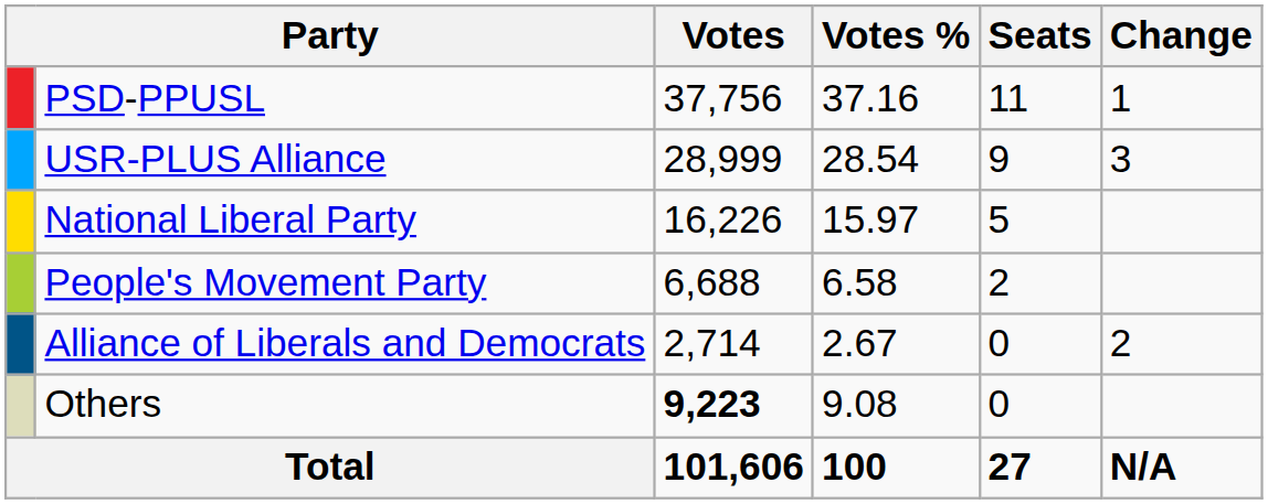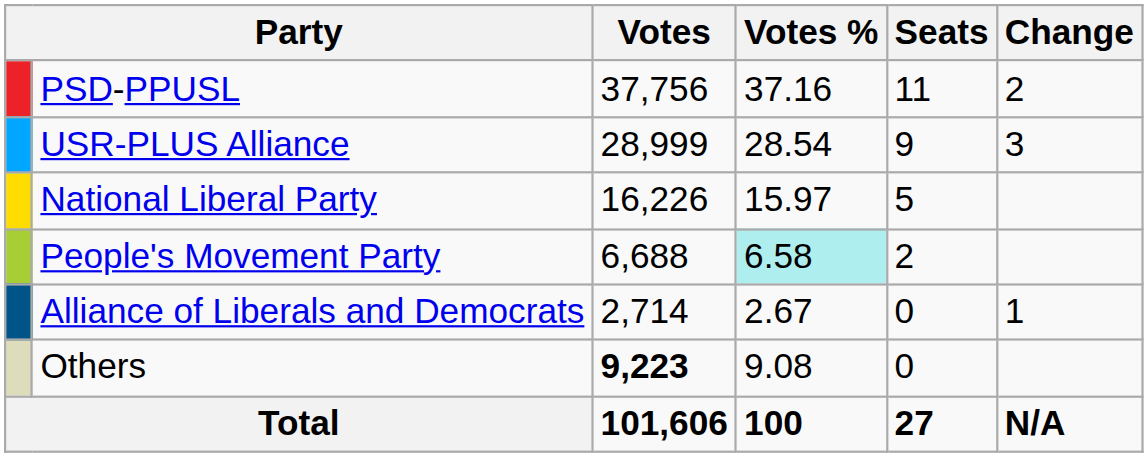 <table class="wikitable">
 <tr>
 <th colspan="2">Party</th>
 <th>Votes</th>
 <th>Votes %</th>
 <th>Seats</th>
 <th>Change</th>
 </tr>
 <tr>
 <td style="background:#ed2128;" width="5"></td>
 <td><a href='#'>PSD</a>-<a href='#'>PPUSL</a></td>
 <td>37,756</td>
 <td>37.16</td>
 <td>11</td>
-<td>1</td>
+<td>2</td>
 </tr>
 <tr>
 <td style="background:#00a6ff;" width="5"></td>
 <td><a href='#'>USR-PLUS Alliance</a></td>
 <td>28,999</td>
 <td>28.54</td>
 <td>9</td>
 <td>3</td>
 </tr>
 <tr>
 <td style="background:#ffdd00;" width="5"></td>
 <td><a href='#'>National Liberal Party</a></td>
 <td>16,226</td>
 <td>15.97</td>
 <td>5</td>
 <td></td>
 </tr>
 <tr>
 <td style="background:#a7cf35;" width="5"></td>
 <td><a href='#'>People's Movement Party</a></td>
 <td>6,688</td>
-<td>6.58</td>
+<td style="background: paleturquoise;">6.58</td>
 <td>2</td>
 <td></td>
 </tr>
 <tr>
 <td style="background:#005487;" width="5"></td>
 <td><a href='#'>Alliance of Liberals and Democrats</a></td>
 <td>2,714</td>
 <td>2.67</td>
 <td>0</td>
-<td>2</td>
+<td>1</td>
 </tr>
 <tr>
 <td style="background:#ddddbb;" width="5"></td>
 <td>Others</td>
 <td><strong>9,223</strong></td>
 <td>9.08</td>
 <td>0</td>
 <td></td>
 </tr>
 <tr>
 <th colspan="2">Total</th>
 <td><strong>101,606</strong></td>
 <td><strong>100</strong></td>
 <td><strong>27</strong></td>
 <td><strong>N/A</strong></td>
 </tr>
 </table>
